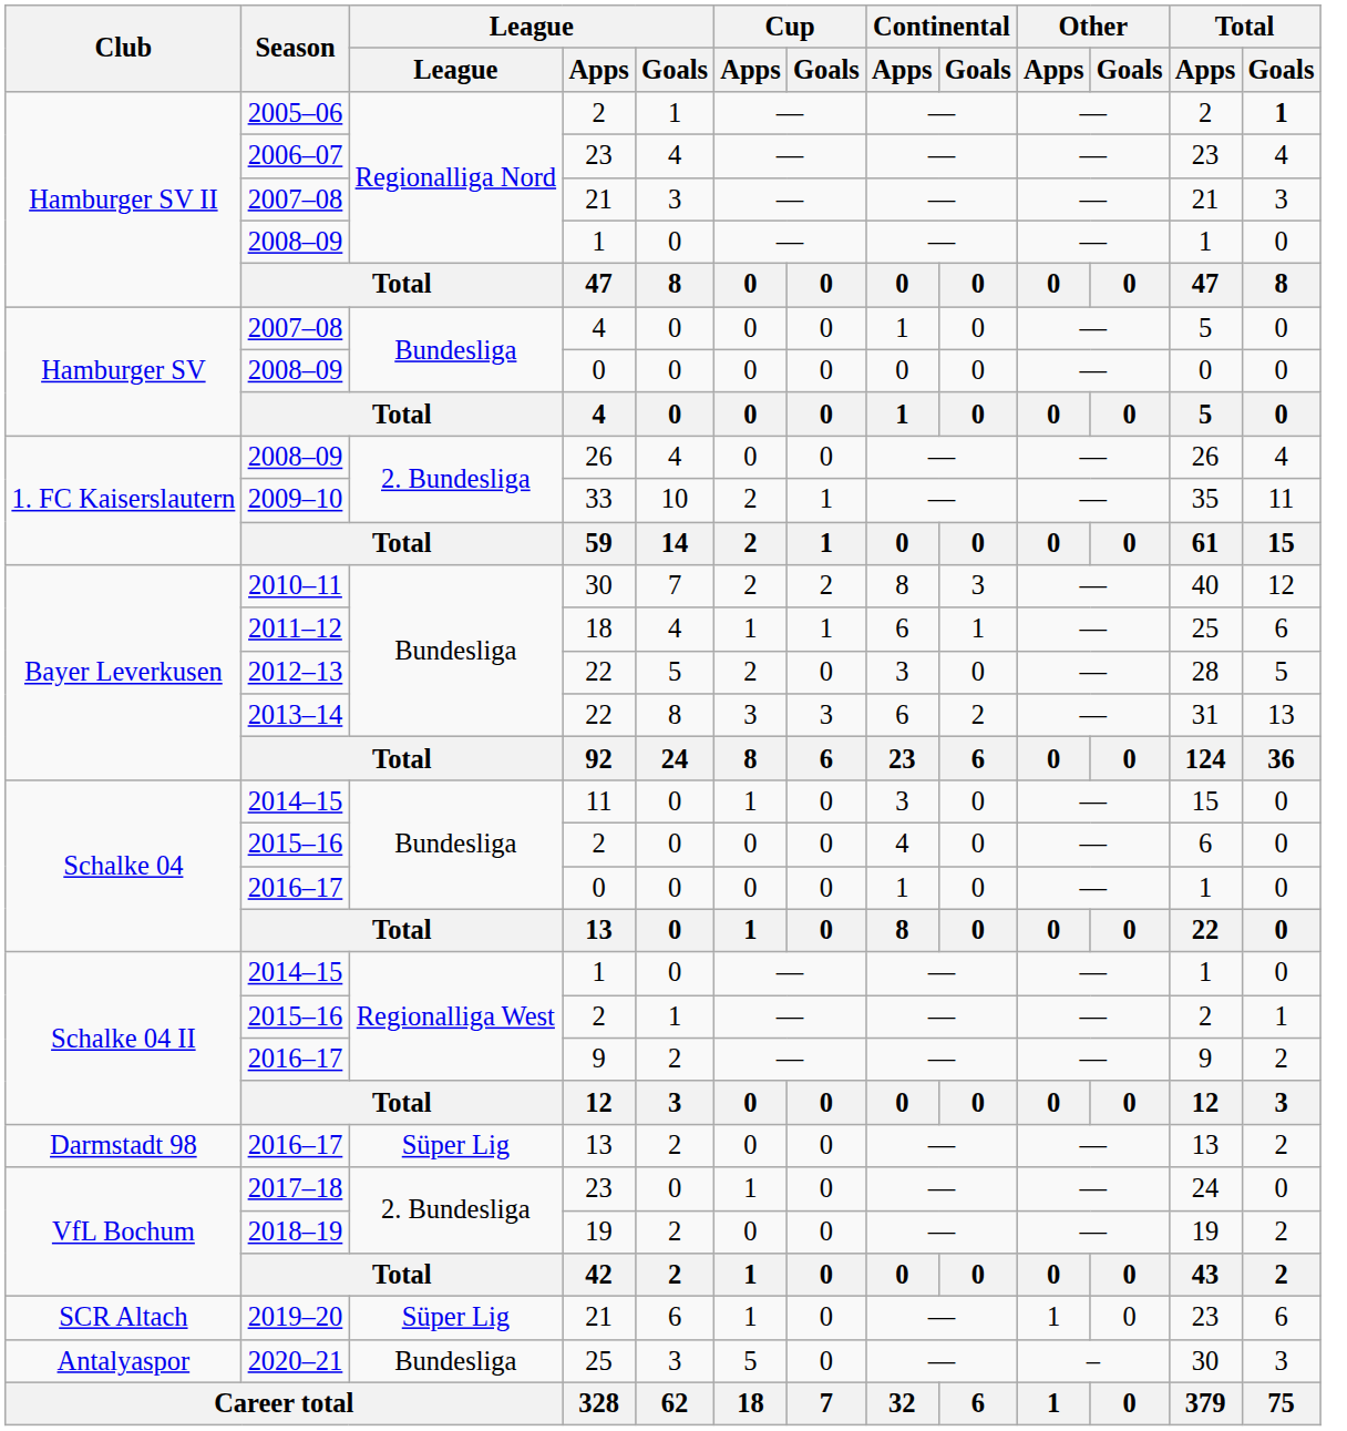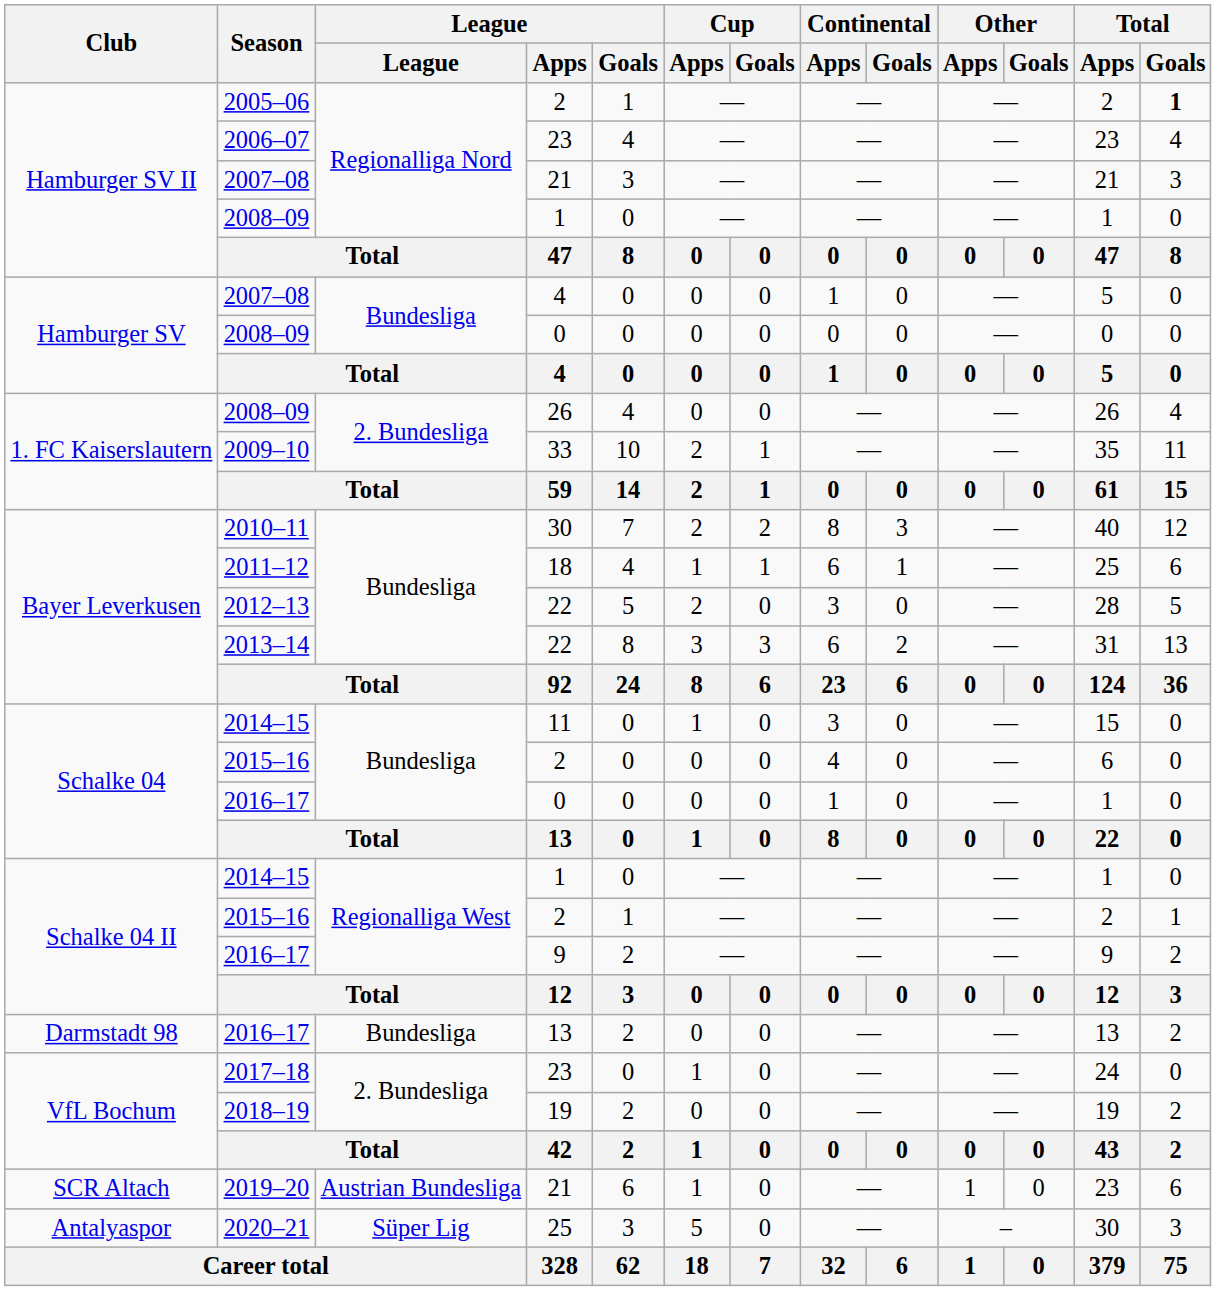 <table class="wikitable" style="text-align:center">
 <tr>
 <th rowspan="2">Club</th>
 <th rowspan="2">Season</th>
 <th colspan="3">League</th>
 <th colspan="2">Cup</th>
 <th colspan="2">Continental</th>
 <th colspan="2">Other</th>
 <th colspan="2">Total</th>
 </tr>
 <tr>
 <th>League</th>
 <th>Apps</th>
 <th>Goals</th>
 <th>Apps</th>
 <th>Goals</th>
 <th>Apps</th>
 <th>Goals</th>
 <th>Apps</th>
 <th>Goals</th>
 <th>Apps</th>
 <th>Goals</th>
 </tr>
 <tr>
 <td rowspan="5"><a href='#'>Hamburger SV II</a></td>
 <td><a href='#'>2005–06</a></td>
 <td rowspan="4"><a href='#'>Regionalliga Nord</a></td>
 <td>2</td>
 <td>1</td>
 <td colspan="2">—</td>
 <td colspan="2">—</td>
 <td colspan="2">—</td>
 <td>2</td>
 <td><strong>1</strong></td>
 </tr>
 <tr>
 <td><a href='#'>2006–07</a></td>
 <td>23</td>
 <td>4</td>
 <td colspan="2">—</td>
 <td colspan="2">—</td>
 <td colspan="2">—</td>
 <td>23</td>
 <td>4</td>
 </tr>
 <tr>
 <td><a href='#'>2007–08</a></td>
 <td>21</td>
 <td>3</td>
 <td colspan="2">—</td>
 <td colspan="2">—</td>
 <td colspan="2">—</td>
 <td>21</td>
 <td>3</td>
 </tr>
 <tr>
 <td><a href='#'>2008–09</a></td>
 <td>1</td>
 <td>0</td>
 <td colspan="2">—</td>
 <td colspan="2">—</td>
 <td colspan="2">—</td>
 <td>1</td>
 <td>0</td>
 </tr>
 <tr>
 <th colspan="2">Total</th>
 <th>47</th>
 <th>8</th>
 <th>0</th>
 <th>0</th>
 <th>0</th>
 <th>0</th>
 <th>0</th>
 <th>0</th>
 <th>47</th>
 <th>8</th>
 </tr>
 <tr>
 <td rowspan="3"><a href='#'>Hamburger SV</a></td>
 <td><a href='#'>2007–08</a></td>
 <td rowspan="2"><a href='#'>Bundesliga</a></td>
 <td>4</td>
 <td>0</td>
 <td>0</td>
 <td>0</td>
 <td>1</td>
 <td>0</td>
 <td colspan="2">—</td>
 <td>5</td>
 <td>0</td>
 </tr>
 <tr>
 <td><a href='#'>2008–09</a></td>
 <td>0</td>
 <td>0</td>
 <td>0</td>
 <td>0</td>
 <td>0</td>
 <td>0</td>
 <td colspan="2">—</td>
 <td>0</td>
 <td>0</td>
 </tr>
 <tr>
 <th colspan="2">Total</th>
 <th>4</th>
 <th>0</th>
 <th>0</th>
 <th>0</th>
 <th>1</th>
 <th>0</th>
 <th>0</th>
 <th>0</th>
 <th>5</th>
 <th>0</th>
 </tr>
 <tr>
 <td rowspan="3"><a href='#'>1. FC Kaiserslautern</a></td>
 <td><a href='#'>2008–09</a></td>
 <td rowspan="2"><a href='#'>2. Bundesliga</a></td>
 <td>26</td>
 <td>4</td>
 <td>0</td>
 <td>0</td>
 <td colspan="2">—</td>
 <td colspan="2">—</td>
 <td>26</td>
 <td>4</td>
 </tr>
 <tr>
 <td><a href='#'>2009–10</a></td>
 <td>33</td>
 <td>10</td>
 <td>2</td>
 <td>1</td>
 <td colspan="2">—</td>
 <td colspan="2">—</td>
 <td>35</td>
 <td>11</td>
 </tr>
 <tr>
 <th colspan="2">Total</th>
 <th>59</th>
 <th>14</th>
 <th>2</th>
 <th>1</th>
 <th>0</th>
 <th>0</th>
 <th>0</th>
 <th>0</th>
 <th>61</th>
 <th>15</th>
 </tr>
 <tr>
 <td rowspan="5"><a href='#'>Bayer Leverkusen</a></td>
 <td><a href='#'>2010–11</a></td>
 <td rowspan="4">Bundesliga</td>
 <td>30</td>
 <td>7</td>
 <td>2</td>
 <td>2</td>
 <td>8</td>
 <td>3</td>
 <td colspan="2">—</td>
 <td>40</td>
 <td>12</td>
 </tr>
 <tr>
 <td><a href='#'>2011–12</a></td>
 <td>18</td>
 <td>4</td>
 <td>1</td>
 <td>1</td>
 <td>6</td>
 <td>1</td>
 <td colspan="2">—</td>
 <td>25</td>
 <td>6</td>
 </tr>
 <tr>
 <td><a href='#'>2012–13</a></td>
 <td>22</td>
 <td>5</td>
 <td>2</td>
 <td>0</td>
 <td>3</td>
 <td>0</td>
 <td colspan="2">—</td>
 <td>28</td>
 <td>5</td>
 </tr>
 <tr>
 <td><a href='#'>2013–14</a></td>
 <td>22</td>
 <td>8</td>
 <td>3</td>
 <td>3</td>
 <td>6</td>
 <td>2</td>
 <td colspan="2">—</td>
 <td>31</td>
 <td>13</td>
 </tr>
 <tr>
 <th colspan="2">Total</th>
 <th>92</th>
 <th>24</th>
 <th>8</th>
 <th>6</th>
 <th>23</th>
 <th>6</th>
 <th>0</th>
 <th>0</th>
 <th>124</th>
 <th>36</th>
 </tr>
 <tr>
 <td rowspan="4"><a href='#'>Schalke 04</a></td>
 <td><a href='#'>2014–15</a></td>
 <td rowspan="3">Bundesliga</td>
 <td>11</td>
 <td>0</td>
 <td>1</td>
 <td>0</td>
 <td>3</td>
 <td>0</td>
 <td colspan="2">—</td>
 <td>15</td>
 <td>0</td>
 </tr>
 <tr>
 <td><a href='#'>2015–16</a></td>
 <td>2</td>
 <td>0</td>
 <td>0</td>
 <td>0</td>
 <td>4</td>
 <td>0</td>
 <td colspan="2">—</td>
 <td>6</td>
 <td>0</td>
 </tr>
 <tr>
 <td><a href='#'>2016–17</a></td>
 <td>0</td>
 <td>0</td>
 <td>0</td>
 <td>0</td>
 <td>1</td>
 <td>0</td>
 <td colspan="2">—</td>
 <td>1</td>
 <td>0</td>
 </tr>
 <tr>
 <th colspan="2">Total</th>
 <th>13</th>
 <th>0</th>
 <th>1</th>
 <th>0</th>
 <th>8</th>
 <th>0</th>
 <th>0</th>
 <th>0</th>
 <th>22</th>
 <th>0</th>
 </tr>
 <tr>
 <td rowspan="4"><a href='#'>Schalke 04 II</a></td>
 <td><a href='#'>2014–15</a></td>
 <td rowspan="3"><a href='#'>Regionalliga West</a></td>
 <td>1</td>
 <td>0</td>
 <td colspan="2">—</td>
 <td colspan="2">—</td>
 <td colspan="2">—</td>
 <td>1</td>
 <td>0</td>
 </tr>
 <tr>
 <td><a href='#'>2015–16</a></td>
 <td>2</td>
 <td>1</td>
 <td colspan="2">—</td>
 <td colspan="2">—</td>
 <td colspan="2">—</td>
 <td>2</td>
 <td>1</td>
 </tr>
 <tr>
 <td><a href='#'>2016–17</a></td>
 <td>9</td>
 <td>2</td>
 <td colspan="2">—</td>
 <td colspan="2">—</td>
 <td colspan="2">—</td>
 <td>9</td>
 <td>2</td>
 </tr>
 <tr>
 <th colspan="2">Total</th>
 <th>12</th>
 <th>3</th>
 <th>0</th>
 <th>0</th>
 <th>0</th>
 <th>0</th>
 <th>0</th>
 <th>0</th>
 <th>12</th>
 <th>3</th>
 </tr>
 <tr>
 <td><a href='#'>Darmstadt 98</a></td>
 <td><a href='#'>2016–17</a></td>
-<td><a href='#'>Süper Lig</a></td>
+<td>Bundesliga</td>
 <td>13</td>
 <td>2</td>
 <td>0</td>
 <td>0</td>
 <td colspan="2">—</td>
 <td colspan="2">—</td>
 <td>13</td>
 <td>2</td>
 </tr>
 <tr>
 <td rowspan="3"><a href='#'>VfL Bochum</a></td>
 <td><a href='#'>2017–18</a></td>
 <td rowspan="2">2. Bundesliga</td>
 <td>23</td>
 <td>0</td>
 <td>1</td>
 <td>0</td>
 <td colspan="2">—</td>
 <td colspan="2">—</td>
 <td>24</td>
 <td>0</td>
 </tr>
 <tr>
 <td><a href='#'>2018–19</a></td>
 <td>19</td>
 <td>2</td>
 <td>0</td>
 <td>0</td>
 <td colspan="2">—</td>
 <td colspan="2">—</td>
 <td>19</td>
 <td>2</td>
 </tr>
 <tr>
 <th colspan="2">Total</th>
 <th>42</th>
 <th>2</th>
 <th>1</th>
 <th>0</th>
 <th>0</th>
 <th>0</th>
 <th>0</th>
 <th>0</th>
 <th>43</th>
 <th>2</th>
 </tr>
 <tr>
 <td><a href='#'>SCR Altach</a></td>
 <td><a href='#'>2019–20</a></td>
-<td><a href='#'>Süper Lig</a></td>
+<td><a href='#'>Austrian Bundesliga</a></td>
 <td>21</td>
 <td>6</td>
 <td>1</td>
 <td>0</td>
 <td colspan="2">—</td>
 <td>1</td>
 <td>0</td>
 <td>23</td>
 <td>6</td>
 </tr>
 <tr>
 <td><a href='#'>Antalyaspor</a></td>
 <td><a href='#'>2020–21</a></td>
-<td>Bundesliga</td>
+<td><a href='#'>Süper Lig</a></td>
 <td>25</td>
 <td>3</td>
 <td>5</td>
 <td>0</td>
 <td colspan="2">—</td>
 <td colspan="2">–</td>
 <td>30</td>
 <td>3</td>
 </tr>
 <tr>
 <th colspan="3">Career total</th>
 <th>328</th>
 <th>62</th>
 <th>18</th>
 <th>7</th>
 <th>32</th>
 <th>6</th>
 <th>1</th>
 <th>0</th>
 <th>379</th>
 <th>75</th>
 </tr>
 </table>
